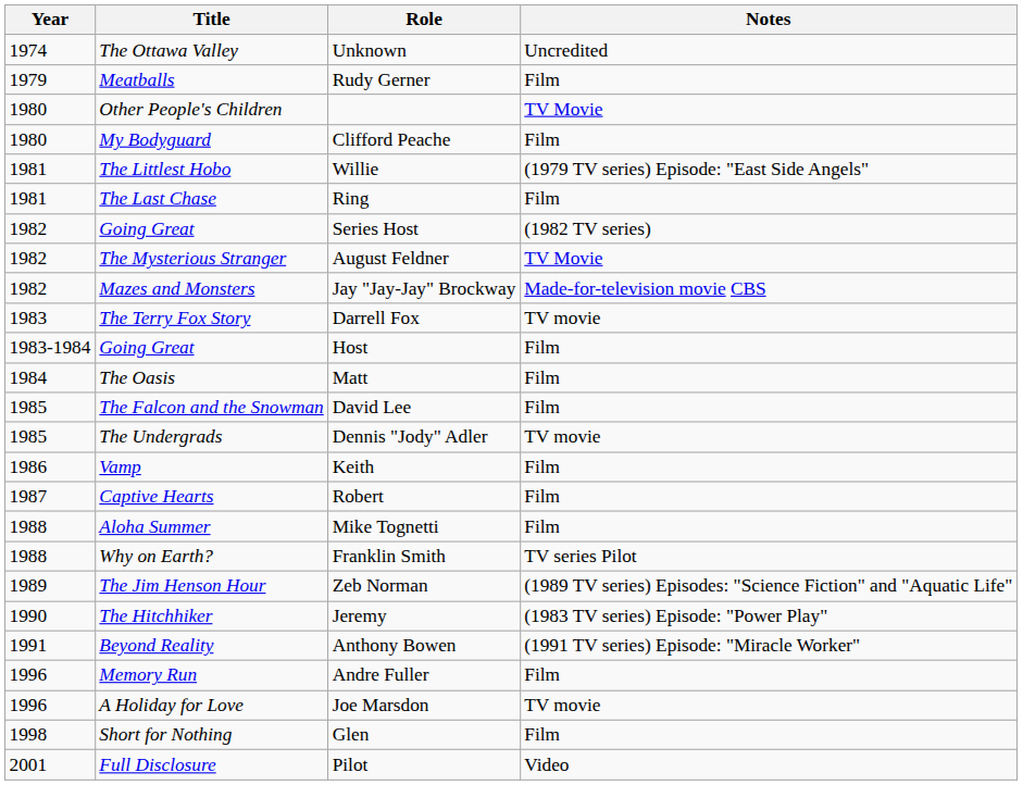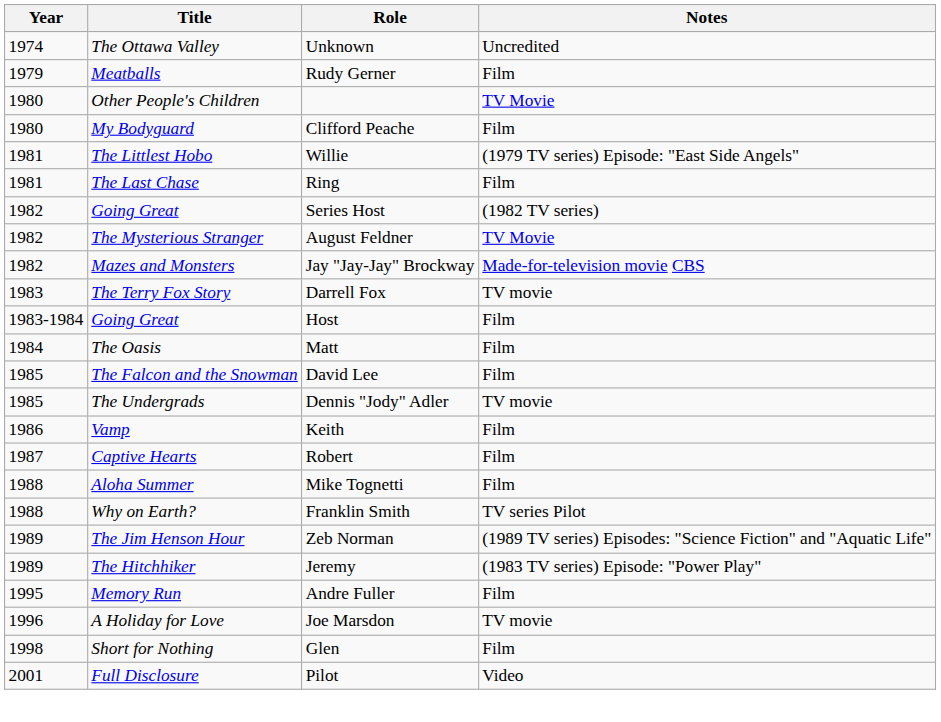 <table class="wikitable sortable">
 <tr>
 <th>Year</th>
 <th>Title</th>
 <th>Role</th>
 <th class="unsortable">Notes</th>
 </tr>
 <tr>
 <td>1974</td>
 <td data-sort-value="Ottawa Valley, The"><em>The Ottawa Valley</em></td>
 <td>Unknown</td>
 <td>Uncredited</td>
 </tr>
 <tr>
 <td>1979</td>
 <td><em><a href='#'>Meatballs</a></em></td>
 <td>Rudy Gerner</td>
 <td>Film</td>
 </tr>
 <tr>
 <td>1980</td>
 <td><em>Other People's Children</em></td>
 <td></td>
 <td><a href='#'>TV Movie</a></td>
 </tr>
 <tr>
 <td>1980</td>
 <td><em><a href='#'>My Bodyguard</a></em></td>
 <td>Clifford Peache</td>
 <td>Film</td>
 </tr>
 <tr>
 <td>1981</td>
 <td data-sort-value="Littlest Hobo, The"><em><a href='#'>The Littlest Hobo</a></em></td>
 <td>Willie</td>
 <td>(1979 TV series) Episode: "East Side Angels"</td>
 </tr>
 <tr>
 <td>1981</td>
 <td data-sort-value="Last Chase, The"><em><a href='#'>The Last Chase</a></em></td>
 <td>Ring</td>
 <td>Film</td>
 </tr>
 <tr>
 <td>1982</td>
 <td><em><a href='#'>Going Great</a></em></td>
 <td>Series Host</td>
 <td>(1982 TV series)</td>
 </tr>
 <tr>
 <td>1982</td>
 <td data-sort-value="Mysterious Stranger, The"><em><a href='#'>The Mysterious Stranger</a></em></td>
 <td>August Feldner</td>
 <td><a href='#'>TV Movie</a></td>
 </tr>
 <tr>
 <td>1982</td>
 <td><em><a href='#'>Mazes and Monsters</a></em></td>
 <td>Jay "Jay-Jay" Brockway</td>
 <td><a href='#'>Made-for-television movie</a> <a href='#'>CBS</a></td>
 </tr>
 <tr>
 <td>1983</td>
 <td data-sort-value="Terry Fox Story, The"><em><a href='#'>The Terry Fox Story</a></em></td>
 <td>Darrell Fox</td>
 <td>TV movie</td>
 </tr>
 <tr>
 <td>1983-1984</td>
 <td><em><a href='#'>Going Great</a></em></td>
 <td>Host</td>
 <td>Film</td>
 </tr>
 <tr>
 <td>1984</td>
 <td data-sort-value="Oasis, The"><em>The Oasis</em></td>
 <td>Matt</td>
 <td>Film</td>
 </tr>
 <tr>
 <td>1985</td>
 <td data-sort-value="Falcon and the Snowman, The"><em><a href='#'>The Falcon and the Snowman</a></em></td>
 <td>David Lee</td>
 <td>Film</td>
 </tr>
 <tr>
 <td>1985</td>
 <td data-sort-value="Undergrads, The"><em>The Undergrads</em></td>
 <td>Dennis "Jody" Adler</td>
 <td>TV movie</td>
 </tr>
 <tr>
 <td>1986</td>
 <td><em><a href='#'>Vamp</a></em></td>
 <td>Keith</td>
 <td>Film</td>
 </tr>
 <tr>
 <td>1987</td>
 <td><em><a href='#'>Captive Hearts</a></em></td>
 <td>Robert</td>
 <td>Film</td>
 </tr>
 <tr>
 <td>1988</td>
 <td><em><a href='#'>Aloha Summer</a></em></td>
 <td>Mike Tognetti</td>
 <td>Film</td>
 </tr>
 <tr>
 <td>1988</td>
 <td><em>Why on Earth?</em></td>
 <td>Franklin Smith</td>
 <td>TV series Pilot</td>
 </tr>
 <tr>
 <td>1989</td>
 <td data-sort-value="Jim Henson Hour, The"><em><a href='#'>The Jim Henson Hour</a></em></td>
 <td>Zeb Norman</td>
 <td>(1989 TV series) Episodes: "Science Fiction" and "Aquatic Life"</td>
 </tr>
 <tr>
-<td>1990</td>
+<td>1989</td>
 <td data-sort-value="Hitchhiker, The"><em><a href='#'>The Hitchhiker</a></em></td>
 <td>Jeremy</td>
 <td>(1983 TV series) Episode: "Power Play"</td>
 </tr>
 <tr>
-<td>1991</td>
-<td><em><a href='#'>Beyond Reality</a></em></td>
-<td>Anthony Bowen</td>
-<td>(1991 TV series) Episode: "Miracle Worker"</td>
-</tr>
-<tr>
-<td>1996</td>
+<td>1995</td>
 <td><em><a href='#'>Memory Run</a></em></td>
 <td>Andre Fuller</td>
 <td>Film</td>
 </tr>
 <tr>
 <td>1996</td>
 <td data-sort-value="Holiday for Love, A"><em>A Holiday for Love</em></td>
 <td>Joe Marsdon</td>
 <td>TV movie</td>
 </tr>
 <tr>
 <td>1998</td>
 <td><em>Short for Nothing</em></td>
 <td>Glen</td>
 <td>Film</td>
 </tr>
 <tr>
 <td>2001</td>
 <td><em><a href='#'>Full Disclosure</a></em></td>
 <td>Pilot</td>
 <td>Video</td>
 </tr>
 </table>
